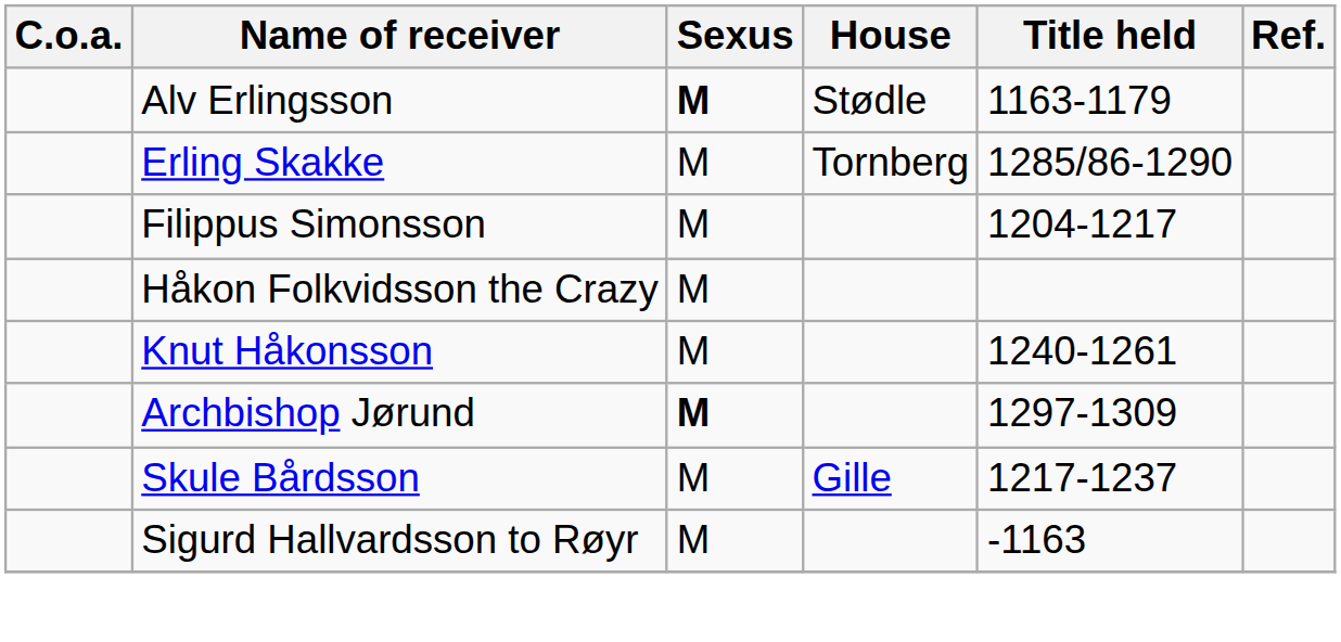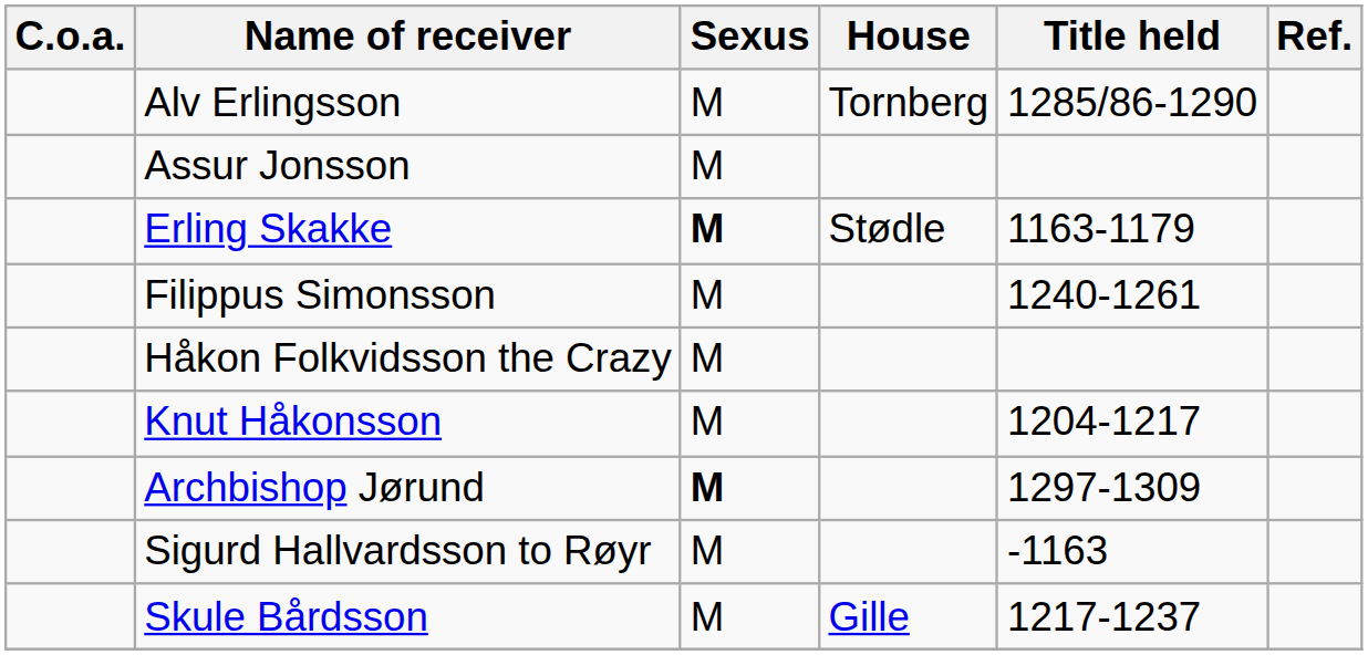 <table class="wikitable sortable">
 <tr>
 <th>C.o.a.</th>
 <th>Name of receiver</th>
 <th>Sexus</th>
 <th>House</th>
 <th>Title held</th>
 <th>Ref.</th>
 </tr>
 <tr>
 <td></td>
 <td>Alv Erlingsson</td>
+<td>M</td>
+<td>Tornberg</td>
+<td>1285/86-1290</td>
+<td></td>
+</tr>
+<tr>
+<td></td>
+<td>Assur Jonsson</td>
+<td>M</td>
+<td></td>
+<td></td>
+<td></td>
+</tr>
+<tr>
+<td></td>
+<td><a href='#'>Erling Skakke</a></td>
 <td><strong>M</strong></td>
 <td>Stødle</td>
 <td>1163-1179</td>
 <td></td>
 </tr>
 <tr>
 <td></td>
-<td><a href='#'>Erling Skakke</a></td>
-<td>M</td>
-<td>Tornberg</td>
-<td>1285/86-1290</td>
-<td></td>
-</tr>
-<tr>
-<td></td>
 <td>Filippus Simonsson</td>
 <td>M</td>
 <td></td>
-<td>1204-1217</td>
+<td>1240-1261</td>
 <td></td>
 </tr>
 <tr>
 <td></td>
 <td>Håkon Folkvidsson the Crazy</td>
 <td>M</td>
 <td></td>
 <td></td>
 <td></td>
 </tr>
 <tr>
 <td></td>
 <td><a href='#'>Knut Håkonsson</a></td>
 <td>M</td>
 <td></td>
-<td>1240-1261</td>
+<td>1204-1217</td>
 <td></td>
 </tr>
 <tr>
 <td></td>
 <td><a href='#'>Archbishop</a> Jørund</td>
 <td><strong>M</strong></td>
 <td></td>
 <td>1297-1309</td>
 <td></td>
 </tr>
 <tr>
 <td></td>
+<td>Sigurd Hallvardsson to Røyr</td>
+<td>M</td>
+<td></td>
+<td>-1163</td>
+<td></td>
+</tr>
+<tr>
+<td></td>
 <td><a href='#'>Skule Bårdsson</a></td>
 <td>M</td>
 <td><a href='#'>Gille</a></td>
 <td>1217-1237</td>
 <td></td>
 </tr>
 <tr>
-<td></td>
-<td>Sigurd Hallvardsson to Røyr</td>
-<td>M</td>
-<td></td>
-<td>-1163</td>
-<td></td>
-</tr>
-<tr>
 </tr>
 </table>
